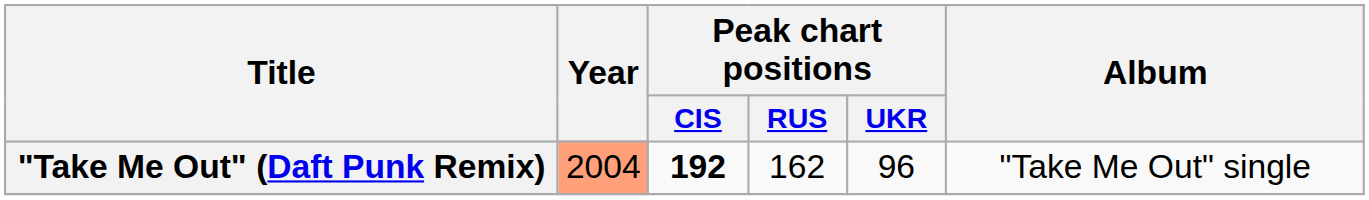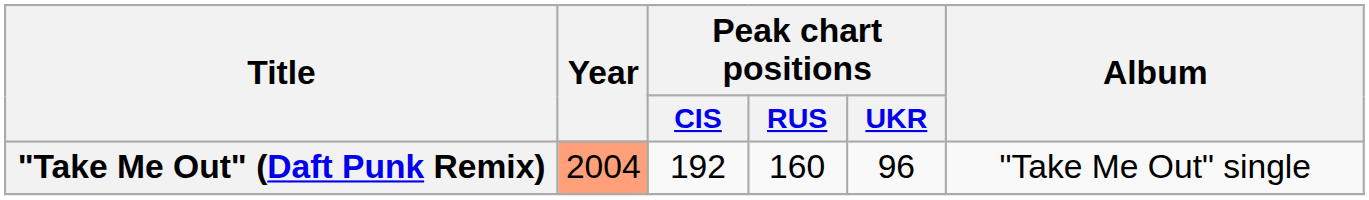 <table class="wikitable plainrowheaders" style="text-align:center;" border="1">
 <tr>
 <th scope="col" rowspan="2" style="width:16em;">Title</th>
 <th scope="col" rowspan="2">Year</th>
 <th scope="col" colspan="3">Peak chart positions</th>
 <th scope="col" rowspan="2" style="width:12em;">Album</th>
 </tr>
 <tr>
 <th scope="col" style="width:3em;font-size:85%;"><a href='#'>CIS</a><br></th>
 <th scope="col" style="width:3em;font-size:85%;"><a href='#'>RUS</a><br></th>
 <th scope="col" style="width:3em;font-size:85%;"><a href='#'>UKR</a><br></th>
 </tr>
 <tr>
 <th scope="row">"Take Me Out" (<a href='#'>Daft Punk</a> Remix)</th>
 <td style="background: lightsalmon;">2004</td>
-<td><strong>192</strong></td>
-<td>162</td>
+<td>192</td>
+<td>160</td>
 <td>96</td>
 <td>"Take Me Out" single</td>
 </tr>
 <tr>
 </tr>
 </table>
